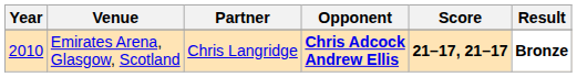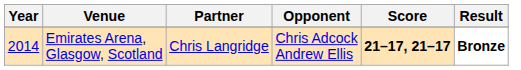 <table class="sortable wikitable" style="font-size: 90%;">
 <tr>
 <th>Year</th>
 <th>Venue</th>
 <th>Partner</th>
 <th>Opponent</th>
 <th>Score</th>
 <th>Result</th>
 </tr>
 <tr>
 </tr>
 <tr style="background:#FFE4B5">
-<td align="center"><a href='#'>2010</a></td>
+<td align="center"><a href='#'>2014</a></td>
 <td align="left"><a href='#'>Emirates Arena</a>,<br> <a href='#'>Glasgow</a>, <a href='#'>Scotland</a></td>
 <td align="left"> <a href='#'>Chris Langridge</a></td>
-<td align="left"><strong> <a href='#'>Chris Adcock</a><br> <a href='#'>Andrew Ellis</a></strong></td>
+<td align="left"> <a href='#'>Chris Adcock</a><br> <a href='#'>Andrew Ellis</a></td>
 <td align="center"><strong>21–17, 21–17</strong></td>
 <td style="text-align:left; background:white"> <strong>Bronze</strong></td>
 </tr>
 </table>
